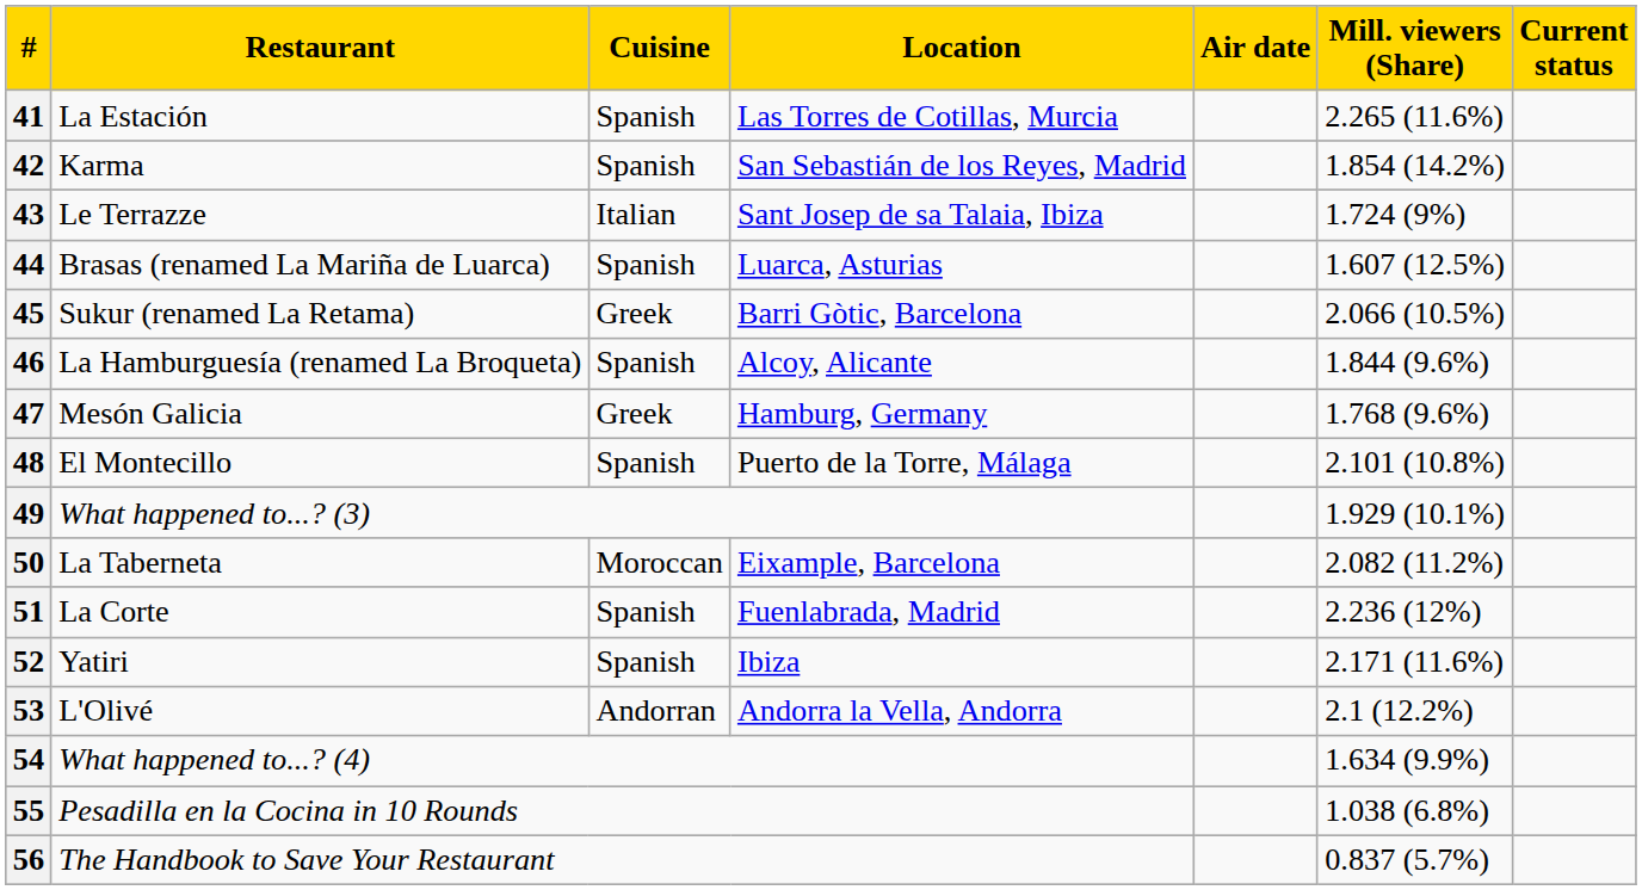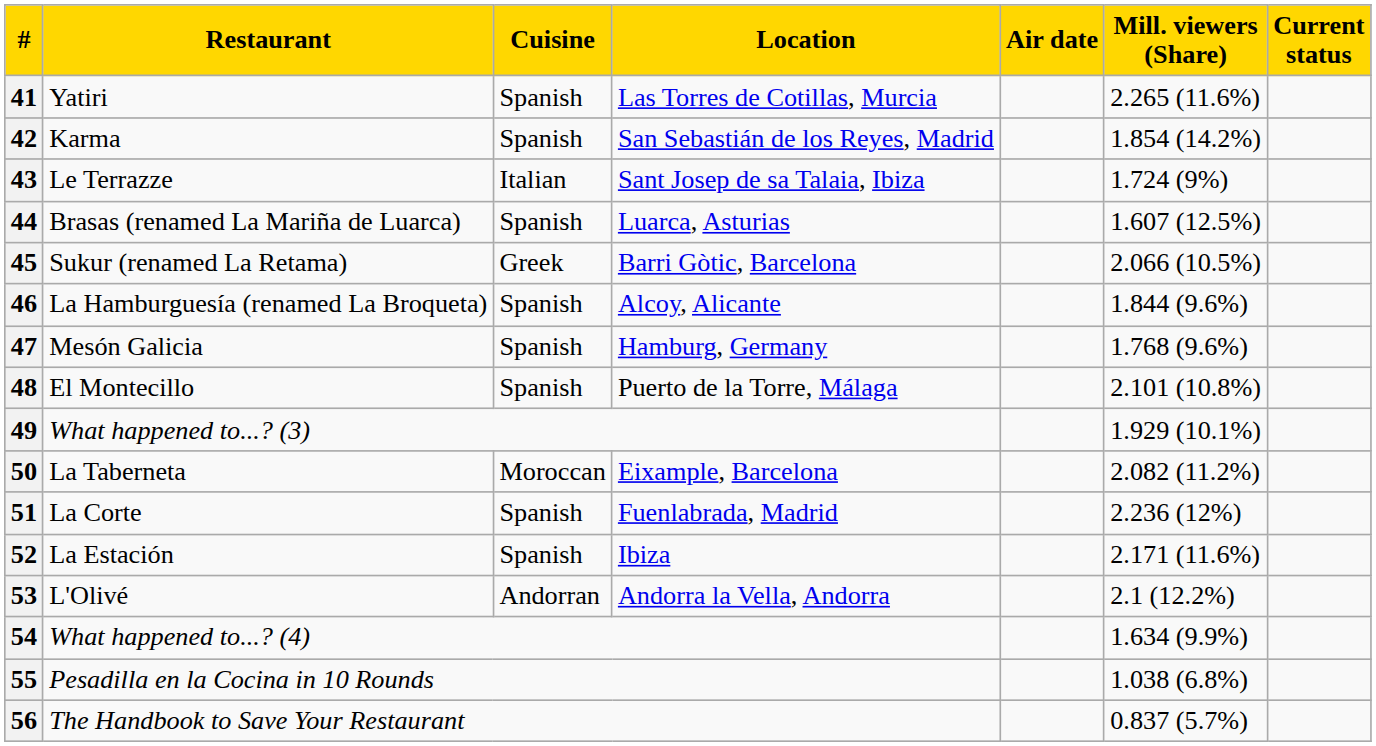 <table class=wikitable>
 <tr style="background:Gold">
 <td align=center><strong>#</strong></td>
 <td align=center><strong>Restaurant</strong></td>
 <td align=center><strong>Cuisine</strong></td>
 <td align=center><strong>Location</strong></td>
 <td align=center><strong>Air date</strong></td>
 <td align=center><strong>Mill. viewers<br>(Share)</strong></td>
 <td align=center><strong>Current<br>status</strong></td>
 </tr>
 <tr>
 <th>41</th>
-<td>La Estación</td>
+<td>Yatiri</td>
 <td>Spanish</td>
 <td><a href='#'>Las Torres de Cotillas</a>, <a href='#'>Murcia</a></td>
 <td></td>
 <td>2.265 (11.6%)</td>
 <td></td>
 </tr>
 <tr>
 <th>42</th>
 <td>Karma</td>
 <td>Spanish</td>
 <td><a href='#'>San Sebastián de los Reyes</a>, <a href='#'>Madrid</a></td>
 <td></td>
 <td>1.854 (14.2%)</td>
 <td></td>
 </tr>
 <tr>
 <th>43</th>
 <td>Le Terrazze</td>
 <td>Italian</td>
 <td><a href='#'>Sant Josep de sa Talaia</a>, <a href='#'>Ibiza</a></td>
 <td></td>
 <td>1.724 (9%)</td>
 <td></td>
 </tr>
 <tr>
 <th>44</th>
 <td>Brasas (renamed La Mariña de Luarca)</td>
 <td>Spanish</td>
 <td><a href='#'>Luarca</a>, <a href='#'>Asturias</a></td>
 <td></td>
 <td>1.607 (12.5%)</td>
 <td></td>
 </tr>
 <tr>
 <th>45</th>
 <td>Sukur (renamed La Retama)</td>
 <td>Greek</td>
 <td><a href='#'>Barri Gòtic</a>, <a href='#'>Barcelona</a></td>
 <td></td>
 <td>2.066 (10.5%)</td>
 <td></td>
 </tr>
 <tr>
 <th>46</th>
 <td>La Hamburguesía (renamed La Broqueta)</td>
 <td>Spanish</td>
 <td><a href='#'>Alcoy</a>, <a href='#'>Alicante</a></td>
 <td></td>
 <td>1.844 (9.6%)</td>
 <td></td>
 </tr>
 <tr>
 <th>47</th>
 <td>Mesón Galicia</td>
-<td>Greek</td>
+<td>Spanish</td>
 <td><a href='#'>Hamburg</a>, <a href='#'>Germany</a></td>
 <td></td>
 <td>1.768 (9.6%)</td>
 <td></td>
 </tr>
 <tr>
 <th>48</th>
 <td>El Montecillo</td>
 <td>Spanish</td>
 <td>Puerto de la Torre, <a href='#'>Málaga</a></td>
 <td></td>
 <td>2.101 (10.8%)</td>
 <td></td>
 </tr>
 <tr>
 <th>49</th>
 <td colspan=3><em>What happened to...? (3)</em> </td>
 <td></td>
 <td>1.929 (10.1%)</td>
 <td></td>
 </tr>
 <tr>
 <th>50</th>
 <td>La Taberneta</td>
 <td>Moroccan</td>
 <td><a href='#'>Eixample</a>, <a href='#'>Barcelona</a></td>
 <td></td>
 <td>2.082 (11.2%)</td>
 <td></td>
 </tr>
 <tr>
 <th>51</th>
 <td>La Corte</td>
 <td>Spanish</td>
 <td><a href='#'>Fuenlabrada</a>, <a href='#'>Madrid</a></td>
 <td></td>
 <td>2.236 (12%)</td>
 <td></td>
 </tr>
 <tr>
 <th>52</th>
-<td>Yatiri</td>
+<td>La Estación</td>
 <td>Spanish</td>
 <td><a href='#'>Ibiza</a></td>
 <td></td>
 <td>2.171 (11.6%)</td>
 <td></td>
 </tr>
 <tr>
 <th>53</th>
 <td>L'Olivé</td>
 <td>Andorran</td>
 <td><a href='#'>Andorra la Vella</a>, <a href='#'>Andorra</a></td>
 <td></td>
 <td>2.1 (12.2%)</td>
 <td></td>
 </tr>
 <tr>
 <th>54</th>
 <td colspan=3><em>What happened to...? (4)</em> </td>
 <td></td>
 <td>1.634 (9.9%)</td>
 <td></td>
 </tr>
 <tr>
 <th>55</th>
 <td colspan=3><em>Pesadilla en la Cocina in 10 Rounds</em></td>
 <td></td>
 <td>1.038 (6.8%)</td>
 <td></td>
 </tr>
 <tr>
 <th>56</th>
 <td colspan=3><em>The Handbook to Save Your Restaurant</em></td>
 <td></td>
 <td>0.837 (5.7%)</td>
 <td></td>
 </tr>
 </table>
